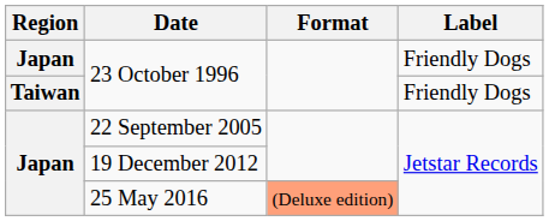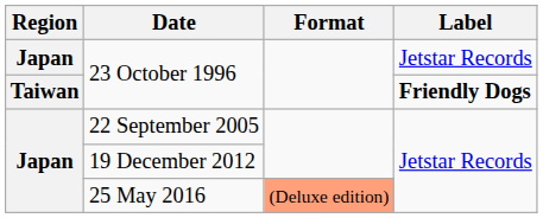 <table class="wikitable plainrowheaders">
 <tr>
 <th scope="col">Region</th>
 <th scope="col">Date</th>
 <th scope="col">Format</th>
 <th scope="col">Label</th>
 </tr>
 <tr>
 <th scope="row" rowspan="1">Japan</th>
 <td rowspan="2">23 October 1996</td>
 <td rowspan="2"></td>
-<td rowspan="1">Friendly Dogs</td>
+<td rowspan="1"><a href='#'>Jetstar Records</a></td>
 </tr>
 <tr>
 <th scope="row" rowspan="1">Taiwan</th>
-<td rowspan="1">Friendly Dogs</td>
+<td rowspan="1"><strong>Friendly Dogs</strong></td>
 </tr>
 <tr>
 <th scope="row" rowspan="3">Japan</th>
 <td rowspan="1">22 September 2005</td>
 <td rowspan="2"></td>
 <td rowspan="3"><a href='#'>Jetstar Records</a></td>
 </tr>
 <tr>
 <td rowspan="1">19 December 2012</td>
 </tr>
 <tr>
 <td rowspan="1">25 May 2016</td>
 <td rowspan="1" style="background: lightsalmon;"> <small>(Deluxe edition)</small></td>
 </tr>
 </table>
